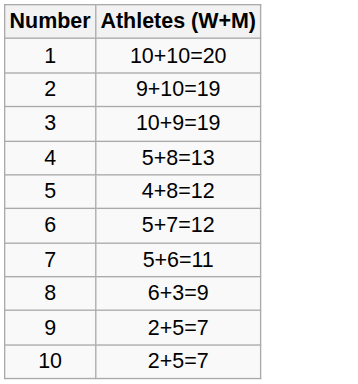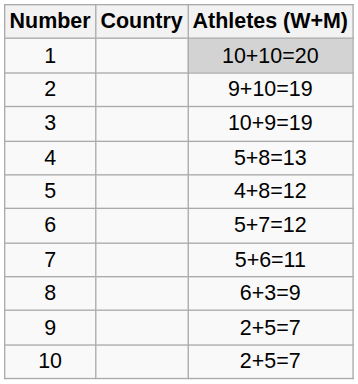 <table class="wikitable sortable" style="border:0;">
 <tr>
 <th>Number</th>
+<th>Country</th>
 <th>Athletes (W+M)</th>
 </tr>
 <tr>
 <td align=center>1</td>
-<td align=center>10+10=20</td>
+<td></td>
+<td align=center style="background: lightgrey;">10+10=20</td>
 </tr>
 <tr>
 <td align=center>2</td>
+<td></td>
 <td align=center>9+10=19</td>
 </tr>
 <tr>
 <td align=center>3</td>
+<td></td>
 <td align=center>10+9=19</td>
 </tr>
 <tr>
 <td align=center>4</td>
+<td></td>
 <td align=center>5+8=13</td>
 </tr>
 <tr>
 <td align=center>5</td>
+<td></td>
 <td align=center>4+8=12</td>
 </tr>
 <tr>
 <td align=center>6</td>
+<td></td>
 <td align=center>5+7=12</td>
 </tr>
 <tr>
 <td align=center>7</td>
+<td></td>
 <td align=center>5+6=11</td>
 </tr>
 <tr>
 <td align=center>8</td>
+<td></td>
 <td align=center>6+3=9</td>
 </tr>
 <tr>
 <td align=center>9</td>
+<td></td>
 <td align=center>2+5=7</td>
 </tr>
 <tr>
 <td align=center>10</td>
+<td></td>
 <td align=center>2+5=7</td>
 </tr>
 </table>
